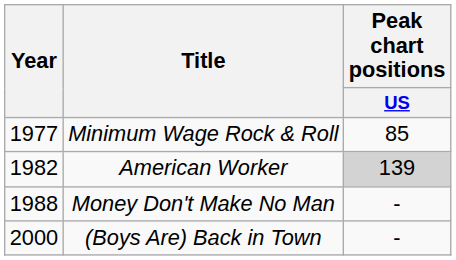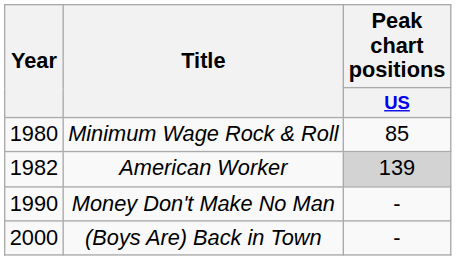 <table class="wikitable plainrowheaders" style="text-align:center;">
 <tr>
 <th scope="col" rowspan="2">Year</th>
 <th scope="col" rowspan="2">Title</th>
 <th scope="col" colspan="2">Peak chart positions</th>
 </tr>
 <tr>
 <th style="width:3em;font-size:85%"><a href='#'>US</a><br></th>
 </tr>
 <tr>
-<td>1977</td>
+<td>1980</td>
 <td><em>Minimum Wage Rock & Roll</em></td>
 <td>85</td>
 </tr>
 <tr>
 <td>1982</td>
 <td><em>American Worker</em></td>
 <td style="background: lightgrey;">139</td>
 </tr>
 <tr>
-<td>1988</td>
+<td>1990</td>
 <td><em>Money Don't Make No Man</em></td>
 <td>-</td>
 </tr>
 <tr>
 <td>2000</td>
 <td><em>(Boys Are) Back in Town</em></td>
 <td>-</td>
 </tr>
 </table>
